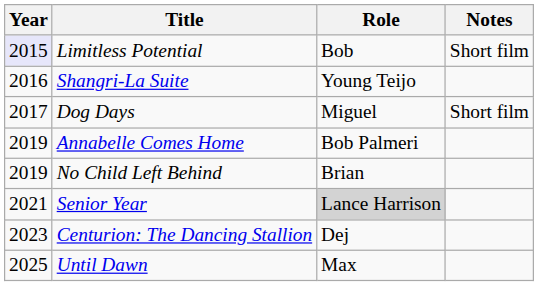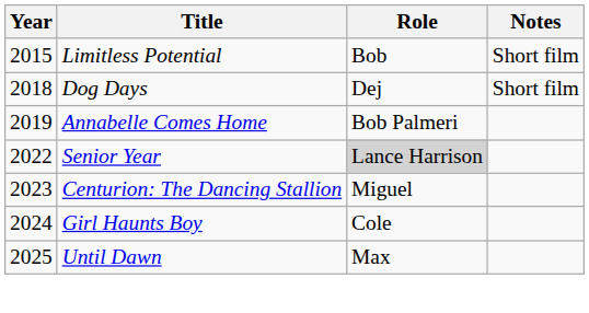 <table class="wikitable sortable">
 <tr>
 <th>Year</th>
 <th>Title</th>
 <th class="unsortable">Role</th>
 <th class="unsortable">Notes</th>
 </tr>
 <tr>
-<td style="background: lavender;">2015</td>
+<td>2015</td>
 <td><em>Limitless Potential</em></td>
 <td>Bob</td>
 <td>Short film</td>
 </tr>
 <tr>
-<td>2016</td>
-<td><em><a href='#'>Shangri-La Suite</a></em></td>
-<td>Young Teijo</td>
-<td></td>
-</tr>
-<tr>
-<td>2017</td>
+<td>2018</td>
 <td><em>Dog Days</em></td>
-<td>Miguel</td>
+<td>Dej</td>
 <td>Short film</td>
 </tr>
 <tr>
 <td>2019</td>
 <td><em><a href='#'>Annabelle Comes Home</a></em></td>
 <td>Bob Palmeri</td>
 <td></td>
 </tr>
 <tr>
-<td>2019</td>
-<td><em>No Child Left Behind</em></td>
-<td>Brian</td>
-<td></td>
-</tr>
-<tr>
-<td>2021</td>
+<td>2022</td>
 <td><em><a href='#'>Senior Year</a></em></td>
 <td style="background: lightgrey;">Lance Harrison</td>
 <td></td>
 </tr>
 <tr>
 <td>2023</td>
 <td><em><a href='#'>Centurion: The Dancing Stallion</a></em></td>
-<td>Dej</td>
+<td>Miguel</td>
+<td></td>
+</tr>
+<tr>
+<td>2024</td>
+<td><em><a href='#'>Girl Haunts Boy</a></em></td>
+<td>Cole</td>
 <td></td>
 </tr>
 <tr>
 <td>2025</td>
 <td><em><a href='#'>Until Dawn</a></em></td>
 <td>Max</td>
 <td></td>
 </tr>
 </table>
